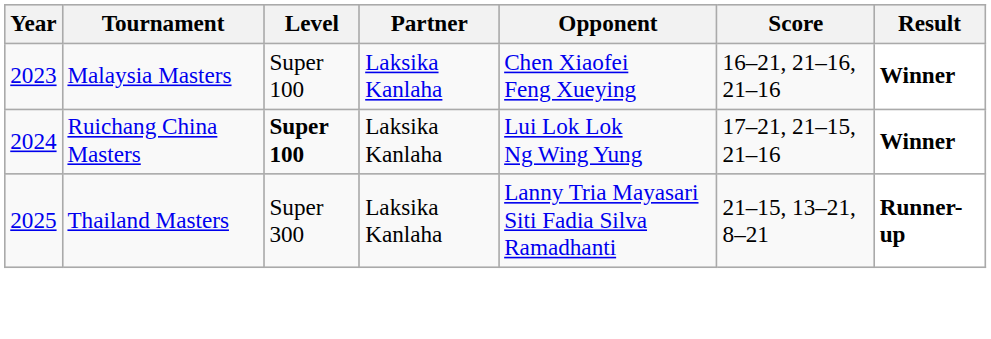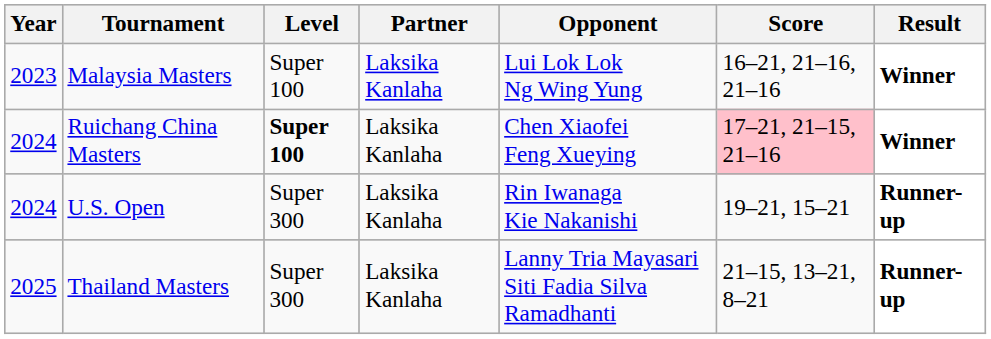 <table class="sortable wikitable" style="font-size: 90%;">
 <tr>
 <th>Year</th>
 <th>Tournament</th>
 <th>Level</th>
 <th>Partner</th>
 <th>Opponent</th>
 <th>Score</th>
 <th>Result</th>
 </tr>
 <tr>
 <td align="center"><a href='#'>2023</a></td>
 <td align="left"><a href='#'>Malaysia Masters</a></td>
 <td align="left">Super 100</td>
 <td align="left"> <a href='#'>Laksika Kanlaha</a></td>
-<td align="left"> <a href='#'>Chen Xiaofei</a><br> <a href='#'>Feng Xueying</a></td>
+<td align="left"> <a href='#'>Lui Lok Lok</a><br> <a href='#'>Ng Wing Yung</a></td>
 <td align="left">16–21, 21–16, 21–16</td>
 <td style="text-align:left; background:white"> <strong>Winner</strong></td>
 </tr>
 <tr>
 <td align="center"><a href='#'>2024</a></td>
 <td align="left"><a href='#'>Ruichang China Masters</a></td>
 <td align="left"><strong>Super 100</strong></td>
 <td align="left"> Laksika Kanlaha</td>
-<td align="left"> <a href='#'>Lui Lok Lok</a><br> <a href='#'>Ng Wing Yung</a></td>
-<td align="left">17–21, 21–15, 21–16</td>
+<td align="left"> <a href='#'>Chen Xiaofei</a><br> <a href='#'>Feng Xueying</a></td>
+<td align="left" style="background: pink;">17–21, 21–15, 21–16</td>
 <td style="text-align:left; background:white"> <strong>Winner</strong></td>
+</tr>
+<tr>
+<td align="center"><a href='#'>2024</a></td>
+<td align="left"><a href='#'>U.S. Open</a></td>
+<td align="left">Super 300</td>
+<td align="left"> Laksika Kanlaha</td>
+<td align="left"> <a href='#'>Rin Iwanaga</a><br> <a href='#'>Kie Nakanishi</a></td>
+<td align="left">19–21, 15–21</td>
+<td style="text-align:left; background:white"><strong> Runner-up</strong></td>
 </tr>
 <tr>
 <td align="center"><a href='#'>2025</a></td>
 <td align="left"><a href='#'>Thailand Masters</a></td>
 <td align="left">Super 300</td>
 <td align="left"> Laksika Kanlaha</td>
 <td align="left"> <a href='#'>Lanny Tria Mayasari</a><br> <a href='#'>Siti Fadia Silva Ramadhanti</a></td>
 <td align="left">21–15, 13–21, 8–21</td>
 <td style="text-align:left; background: white"><strong> Runner-up</strong></td>
 </tr>
 </table>
